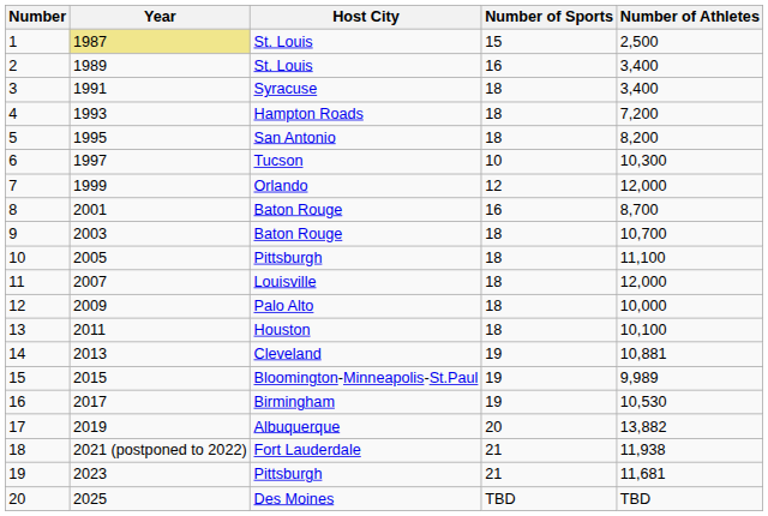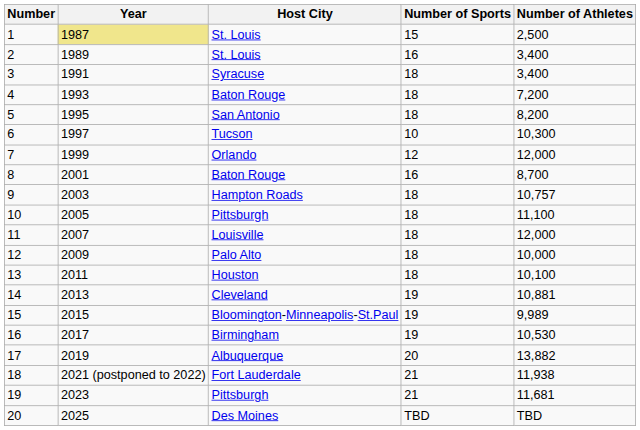 <table class="wikitable">
 <tr>
 <th>Number</th>
 <th>Year</th>
 <th>Host City</th>
 <th>Number of Sports</th>
 <th>Number of Athletes</th>
 </tr>
 <tr>
 <td>1</td>
 <td style="background: khaki;">1987</td>
 <td><a href='#'>St. Louis</a></td>
 <td>15</td>
 <td>2,500</td>
 </tr>
 <tr>
 <td>2</td>
 <td>1989</td>
 <td><a href='#'>St. Louis</a></td>
 <td>16</td>
 <td>3,400</td>
 </tr>
 <tr>
 <td>3</td>
 <td>1991</td>
 <td><a href='#'>Syracuse</a></td>
 <td>18</td>
 <td>3,400</td>
 </tr>
 <tr>
 <td>4</td>
 <td>1993</td>
-<td><a href='#'>Hampton Roads</a></td>
+<td><a href='#'>Baton Rouge</a></td>
 <td>18</td>
 <td>7,200</td>
 </tr>
 <tr>
 <td>5</td>
 <td>1995</td>
 <td><a href='#'>San Antonio</a></td>
 <td>18</td>
 <td>8,200</td>
 </tr>
 <tr>
 <td>6</td>
 <td>1997</td>
 <td><a href='#'>Tucson</a></td>
 <td>10</td>
 <td>10,300</td>
 </tr>
 <tr>
 <td>7</td>
 <td>1999</td>
 <td><a href='#'>Orlando</a></td>
 <td>12</td>
 <td>12,000</td>
 </tr>
 <tr>
 <td>8</td>
 <td>2001</td>
 <td><a href='#'>Baton Rouge</a></td>
 <td>16</td>
 <td>8,700</td>
 </tr>
 <tr>
 <td>9</td>
 <td>2003</td>
-<td><a href='#'>Baton Rouge</a></td>
+<td><a href='#'>Hampton Roads</a></td>
 <td>18</td>
-<td>10,700</td>
+<td>10,757</td>
 </tr>
 <tr>
 <td>10</td>
 <td>2005</td>
 <td><a href='#'>Pittsburgh</a></td>
 <td>18</td>
 <td>11,100</td>
 </tr>
 <tr>
 <td>11</td>
 <td>2007</td>
 <td><a href='#'>Louisville</a></td>
 <td>18</td>
 <td>12,000</td>
 </tr>
 <tr>
 <td>12</td>
 <td>2009</td>
 <td><a href='#'>Palo Alto</a></td>
 <td>18</td>
 <td>10,000</td>
 </tr>
 <tr>
 <td>13</td>
 <td>2011</td>
 <td><a href='#'>Houston</a></td>
 <td>18</td>
 <td>10,100</td>
 </tr>
 <tr>
 <td>14</td>
 <td>2013</td>
 <td><a href='#'>Cleveland</a></td>
 <td>19</td>
 <td>10,881</td>
 </tr>
 <tr>
 <td>15</td>
 <td>2015</td>
 <td><a href='#'>Bloomington</a>-<a href='#'>Minneapolis</a>-<a href='#'>St.Paul</a></td>
 <td>19</td>
 <td>9,989</td>
 </tr>
 <tr>
 <td>16</td>
 <td>2017</td>
 <td><a href='#'>Birmingham</a></td>
 <td>19</td>
 <td>10,530</td>
 </tr>
 <tr>
 <td>17</td>
 <td>2019</td>
 <td><a href='#'>Albuquerque</a></td>
 <td>20</td>
 <td>13,882</td>
 </tr>
 <tr>
 <td>18</td>
 <td>2021 (postponed to 2022)</td>
 <td><a href='#'>Fort Lauderdale</a></td>
 <td>21</td>
 <td>11,938</td>
 </tr>
 <tr>
 <td>19</td>
 <td>2023</td>
 <td><a href='#'>Pittsburgh</a></td>
 <td>21</td>
 <td>11,681</td>
 </tr>
 <tr>
 <td>20</td>
 <td>2025</td>
 <td><a href='#'>Des Moines</a></td>
 <td>TBD</td>
 <td>TBD</td>
 </tr>
 </table>
